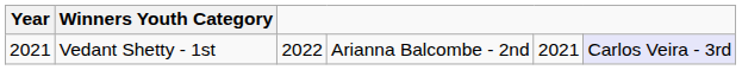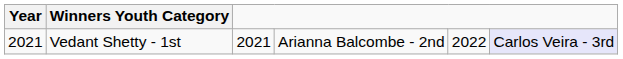 <table class="wikitable">
 <tr>
 <th>Year</th>
 <th>Winners Youth Category</th>
 </tr>
 <tr>
 <td>2021</td>
 <td>Vedant Shetty - 1st</td>
+<td>2021</td>
+<td>Arianna Balcombe - 2nd</td>
 <td>2022</td>
-<td>Arianna Balcombe - 2nd</td>
-<td>2021</td>
 <td style="background: lavender;">Carlos Veira - 3rd</td>
 </tr>
 </table>
